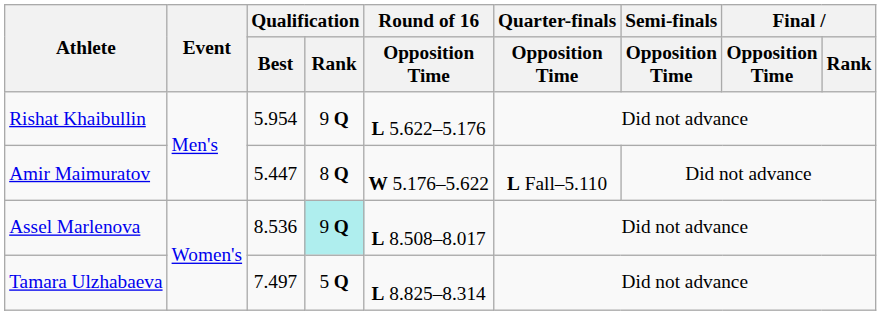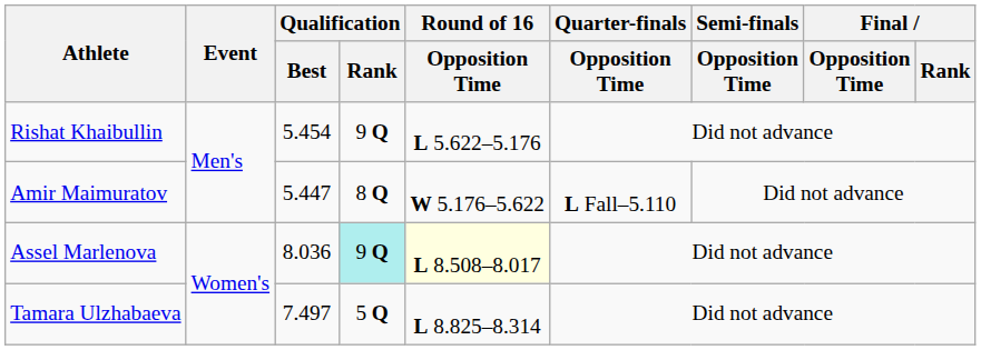 <table class=wikitable style="text-align:center; font-size:90%">
 <tr>
 <th rowspan="2">Athlete</th>
 <th rowspan="2">Event</th>
 <th colspan="2">Qualification</th>
 <th>Round of 16</th>
 <th>Quarter-finals</th>
 <th>Semi-finals</th>
 <th colspan="2">Final / </th>
 </tr>
 <tr>
 <th>Best</th>
 <th>Rank</th>
 <th>Opposition<br>Time</th>
 <th>Opposition<br>Time</th>
 <th>Opposition<br>Time</th>
 <th>Opposition<br>Time</th>
 <th>Rank</th>
 </tr>
 <tr>
 <td align="left"><a href='#'>Rishat Khaibullin</a></td>
 <td rowspan="2" align="left"><a href='#'>Men's</a></td>
-<td>5.954</td>
+<td>5.454</td>
 <td>9 <strong>Q</strong></td>
 <td><br><strong>L</strong> 5.622–5.176</td>
 <td colspan=4>Did not advance</td>
 </tr>
 <tr>
 <td align="left"><a href='#'>Amir Maimuratov</a></td>
 <td>5.447</td>
 <td>8 <strong>Q</strong></td>
 <td><br><strong>W</strong> 5.176–5.622</td>
 <td><br><strong>L</strong> Fall–5.110</td>
 <td colspan=3>Did not advance</td>
 </tr>
 <tr>
 <td align="left"><a href='#'>Assel Marlenova</a></td>
 <td rowspan="2" align="left"><a href='#'>Women's</a></td>
-<td>8.536</td>
+<td>8.036</td>
 <td style="background: paleturquoise;">9 <strong>Q</strong></td>
-<td><br><strong>L</strong> 8.508–8.017</td>
+<td style="background: lightyellow;"><br><strong>L</strong> 8.508–8.017</td>
 <td colspan=4>Did not advance</td>
 </tr>
 <tr>
 <td align="left"><a href='#'>Tamara Ulzhabaeva</a></td>
 <td>7.497</td>
 <td>5 <strong>Q</strong></td>
 <td><br><strong>L</strong> 8.825–8.314</td>
 <td colspan=4>Did not advance</td>
 </tr>
 </table>
